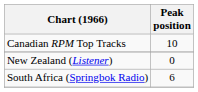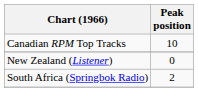 <table class="wikitable sortable">
 <tr>
 <th align="left">Chart (1966)</th>
 <th style="text-align:center;">Peak<br>position</th>
 </tr>
 <tr>
 <td align="left">Canadian <em>RPM</em> Top Tracks</td>
 <td style="text-align:center;">10</td>
 </tr>
 <tr>
 </tr>
 <tr>
 </tr>
 <tr>
 <td>New Zealand (<em><a href='#'>Listener</a></em>)</td>
 <td style="text-align:center;">0</td>
 </tr>
 <tr>
 <td>South Africa (<a href='#'>Springbok Radio</a>)</td>
-<td align="center">6</td>
+<td align="center">2</td>
 </tr>
 <tr>
 </tr>
 <tr>
 </tr>
 <tr>
 </tr>
 <tr>
 </tr>
 </table>
